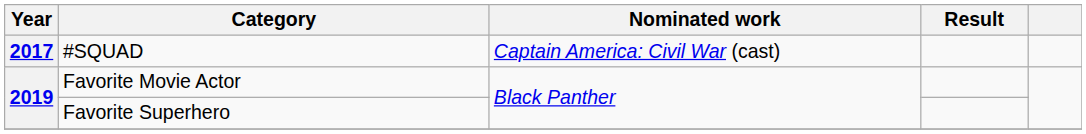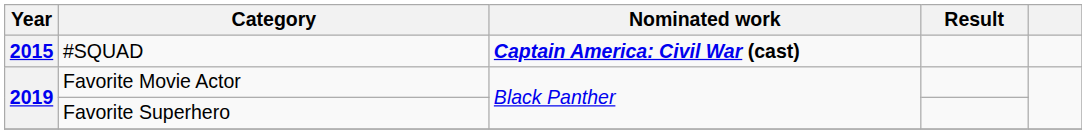 <table class="wikitable plainrowheaders" style="width:100%;">
 <tr>
 <th scope="col" style="width:5%;">Year</th>
 <th scope="col" style="width:40%;">Category</th>
 <th scope="col" style="width:40%;">Nominated work</th>
 <th scope="col" style="width:10%;">Result</th>
 <th scope="col" style="width:5%;"></th>
 </tr>
 <tr>
-<th scope="row" style="text-align:center;"><a href='#'>2017</a></th>
+<th scope="row" style="text-align:center;"><a href='#'>2015</a></th>
 <td>#SQUAD</td>
-<td><em><a href='#'>Captain America: Civil War</a></em> (cast)</td>
+<td><strong><em><a href='#'>Captain America: Civil War</a></em> (cast)</strong></td>
 <td></td>
 <td style="text-align:center;"></td>
 </tr>
 <tr>
 <th scope="row" style="text-align:center;" rowspan="2"><a href='#'>2019</a></th>
 <td>Favorite Movie Actor</td>
 <td rowspan="2"><em><a href='#'>Black Panther</a></em></td>
 <td></td>
 <td rowspan="2" style="text-align:center;"></td>
 </tr>
 <tr>
 <td>Favorite Superhero</td>
 <td></td>
 </tr>
 <tr>
 </tr>
 </table>
